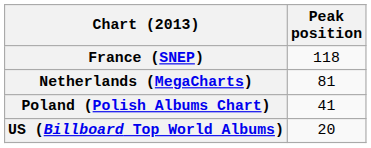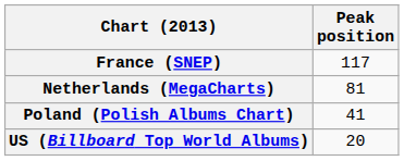 <table class="wikitable plainrowheaders sortable" style="text-align:center;" border="1">
 <tr>
 <th>Chart (2013)</th>
 <th>Peak<br>position</th>
 </tr>
 <tr>
 <th scope="row">France (<a href='#'>SNEP</a>)</th>
-<td>118</td>
+<td>117</td>
 </tr>
 <tr>
 <th scope="row">Netherlands (<a href='#'>MegaCharts</a>)</th>
 <td>81</td>
 </tr>
 <tr>
 <th scope="row">Poland (<a href='#'>Polish Albums Chart</a>)</th>
 <td>41</td>
 </tr>
 <tr>
 <th scope="row">US (<a href='#'><em>Billboard</em> Top World Albums</a>)</th>
 <td>20</td>
 </tr>
 </table>
